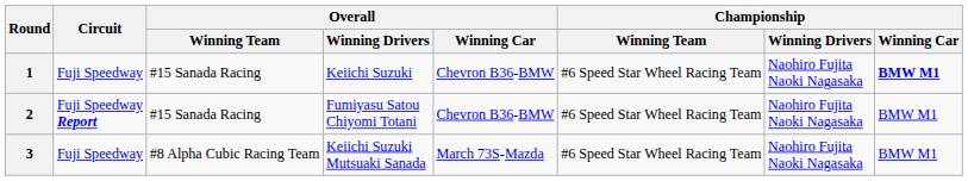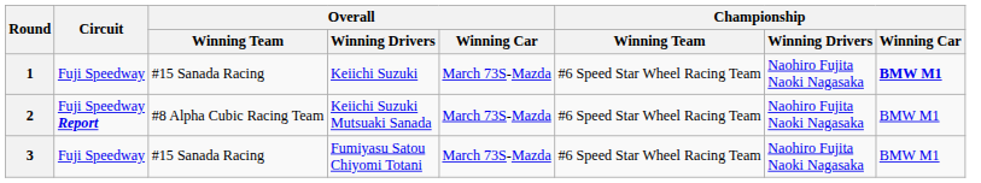 <table class="wikitable" style="font-size: 90%;">
 <tr>
 <th rowspan=2>Round</th>
 <th rowspan=2>Circuit</th>
 <th colspan=3>Overall</th>
 <th colspan=3>Championship</th>
 </tr>
 <tr>
 <th>Winning Team</th>
 <th>Winning Drivers</th>
 <th>Winning Car</th>
 <th>Winning Team</th>
 <th>Winning Drivers</th>
 <th>Winning Car</th>
 </tr>
 <tr>
 <th>1</th>
 <td><a href='#'>Fuji Speedway</a></td>
 <td>#15 Sanada Racing</td>
 <td> <a href='#'>Keiichi Suzuki</a></td>
-<td><a href='#'>Chevron B36</a>-<a href='#'>BMW</a></td>
+<td><a href='#'>March 73S</a>-<a href='#'>Mazda</a></td>
 <td>#6 Speed Star Wheel Racing Team</td>
 <td> <a href='#'>Naohiro Fujita</a><br> <a href='#'>Naoki Nagasaka</a></td>
 <td><strong><a href='#'>BMW M1</a></strong></td>
 </tr>
 <tr>
 <th>2</th>
 <td><a href='#'>Fuji Speedway</a><br><strong><em><a href='#'>Report</a></em></strong></td>
-<td>#15 Sanada Racing</td>
-<td> <a href='#'>Fumiyasu Satou</a><br> <a href='#'>Chiyomi Totani</a></td>
-<td><a href='#'>Chevron B36</a>-<a href='#'>BMW</a></td>
+<td>#8 Alpha Cubic Racing Team</td>
+<td> <a href='#'>Keiichi Suzuki</a><br> <a href='#'>Mutsuaki Sanada</a></td>
+<td><a href='#'>March 73S</a>-<a href='#'>Mazda</a></td>
 <td>#6 Speed Star Wheel Racing Team</td>
 <td> <a href='#'>Naohiro Fujita</a><br> <a href='#'>Naoki Nagasaka</a></td>
 <td><a href='#'>BMW M1</a></td>
 </tr>
 <tr>
 <th>3</th>
 <td><a href='#'>Fuji Speedway</a></td>
-<td>#8 Alpha Cubic Racing Team</td>
-<td> <a href='#'>Keiichi Suzuki</a><br> <a href='#'>Mutsuaki Sanada</a></td>
+<td>#15 Sanada Racing</td>
+<td> <a href='#'>Fumiyasu Satou</a><br> <a href='#'>Chiyomi Totani</a></td>
 <td><a href='#'>March 73S</a>-<a href='#'>Mazda</a></td>
 <td>#6 Speed Star Wheel Racing Team</td>
 <td> <a href='#'>Naohiro Fujita</a><br> <a href='#'>Naoki Nagasaka</a></td>
 <td><a href='#'>BMW M1</a></td>
 </tr>
 </table>
